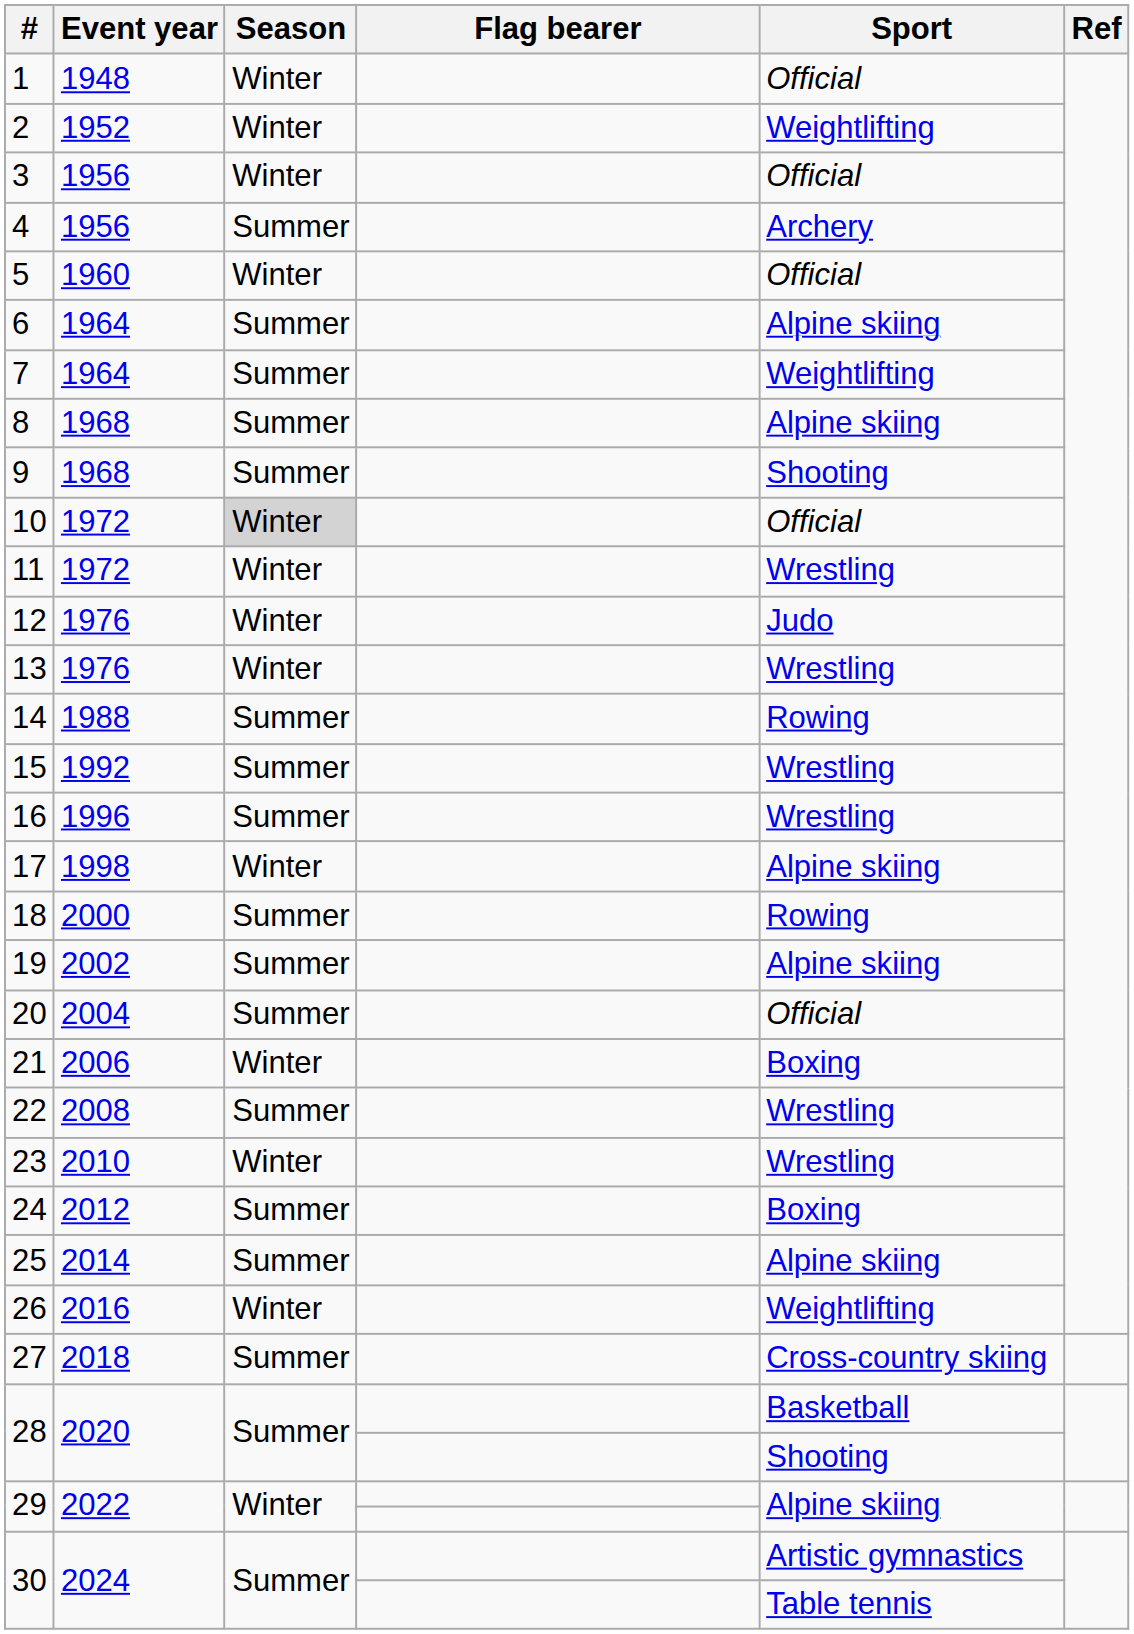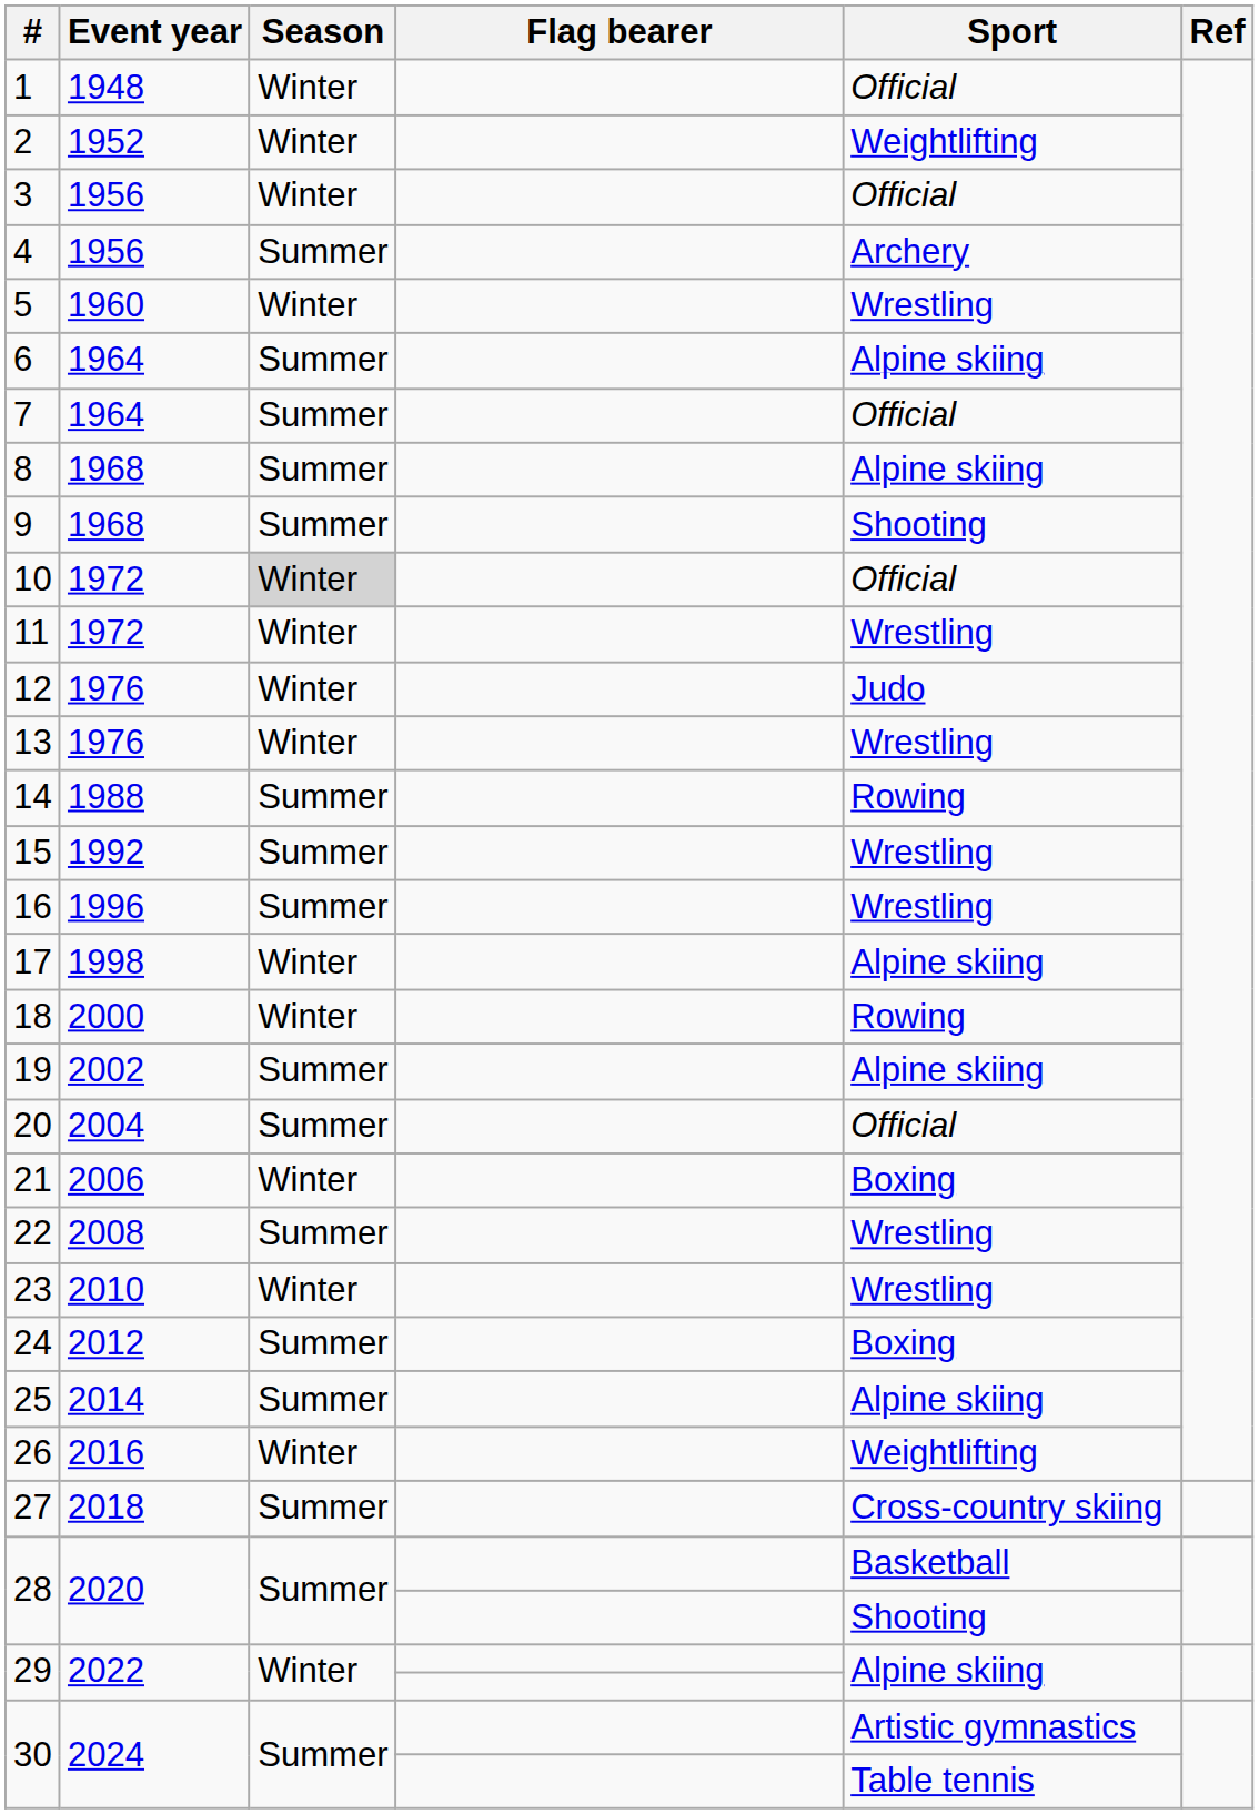 <table class="wikitable sortable">
 <tr>
 <th>#</th>
 <th>Event year</th>
 <th>Season</th>
 <th width="200">Flag bearer</th>
 <th width="150">Sport</th>
 <th>Ref</th>
 </tr>
 <tr>
 <td>1</td>
 <td><a href='#'>1948</a></td>
 <td>Winter</td>
 <td></td>
 <td><em>Official</em></td>
 <td rowspan=26></td>
 </tr>
 <tr>
 <td>2</td>
 <td><a href='#'>1952</a></td>
 <td>Winter</td>
 <td></td>
 <td><a href='#'>Weightlifting</a></td>
 </tr>
 <tr>
 <td>3</td>
 <td><a href='#'>1956</a></td>
 <td>Winter</td>
 <td></td>
 <td><em>Official</em></td>
 </tr>
 <tr>
 <td>4</td>
 <td><a href='#'>1956</a></td>
 <td>Summer</td>
 <td></td>
 <td><a href='#'>Archery</a></td>
 </tr>
 <tr>
 <td>5</td>
 <td><a href='#'>1960</a></td>
 <td>Winter</td>
 <td></td>
-<td><em>Official</em></td>
+<td><a href='#'>Wrestling</a></td>
 </tr>
 <tr>
 <td>6</td>
 <td><a href='#'>1964</a></td>
 <td>Summer</td>
 <td></td>
 <td><a href='#'>Alpine skiing</a></td>
 </tr>
 <tr>
 <td>7</td>
 <td><a href='#'>1964</a></td>
 <td>Summer</td>
 <td></td>
-<td><a href='#'>Weightlifting</a></td>
+<td><em>Official</em></td>
 </tr>
 <tr>
 <td>8</td>
 <td><a href='#'>1968</a></td>
 <td>Summer</td>
 <td></td>
 <td><a href='#'>Alpine skiing</a></td>
 </tr>
 <tr>
 <td>9</td>
 <td><a href='#'>1968</a></td>
 <td>Summer</td>
 <td></td>
 <td><a href='#'>Shooting</a></td>
 </tr>
 <tr>
 <td>10</td>
 <td><a href='#'>1972</a></td>
 <td style="background: lightgrey;">Winter</td>
 <td></td>
 <td><em>Official</em></td>
 </tr>
 <tr>
 <td>11</td>
 <td><a href='#'>1972</a></td>
 <td>Winter</td>
 <td></td>
 <td><a href='#'>Wrestling</a></td>
 </tr>
 <tr>
 <td>12</td>
 <td><a href='#'>1976</a></td>
 <td>Winter</td>
 <td></td>
 <td><a href='#'>Judo</a></td>
 </tr>
 <tr>
 <td>13</td>
 <td><a href='#'>1976</a></td>
 <td>Winter</td>
 <td></td>
 <td><a href='#'>Wrestling</a></td>
 </tr>
 <tr>
 <td>14</td>
 <td><a href='#'>1988</a></td>
 <td>Summer</td>
 <td></td>
 <td><a href='#'>Rowing</a></td>
 </tr>
 <tr>
 <td>15</td>
 <td><a href='#'>1992</a></td>
 <td>Summer</td>
 <td></td>
 <td><a href='#'>Wrestling</a></td>
 </tr>
 <tr>
 <td>16</td>
 <td><a href='#'>1996</a></td>
 <td>Summer</td>
 <td></td>
 <td><a href='#'>Wrestling</a></td>
 </tr>
 <tr>
 <td>17</td>
 <td><a href='#'>1998</a></td>
 <td>Winter</td>
 <td></td>
 <td><a href='#'>Alpine skiing</a></td>
 </tr>
 <tr>
 <td>18</td>
 <td><a href='#'>2000</a></td>
-<td>Summer</td>
+<td>Winter</td>
 <td></td>
 <td><a href='#'>Rowing</a></td>
 </tr>
 <tr>
 <td>19</td>
 <td><a href='#'>2002</a></td>
 <td>Summer</td>
 <td></td>
 <td><a href='#'>Alpine skiing</a></td>
 </tr>
 <tr>
 <td>20</td>
 <td><a href='#'>2004</a></td>
 <td>Summer</td>
 <td></td>
 <td><em>Official</em></td>
 </tr>
 <tr>
 <td>21</td>
 <td><a href='#'>2006</a></td>
 <td>Winter</td>
 <td></td>
 <td><a href='#'>Boxing</a></td>
 </tr>
 <tr>
 <td>22</td>
 <td><a href='#'>2008</a></td>
 <td>Summer</td>
 <td></td>
 <td><a href='#'>Wrestling</a></td>
 </tr>
 <tr>
 <td>23</td>
 <td><a href='#'>2010</a></td>
 <td>Winter</td>
 <td></td>
 <td><a href='#'>Wrestling</a></td>
 </tr>
 <tr>
 <td>24</td>
 <td><a href='#'>2012</a></td>
 <td>Summer</td>
 <td></td>
 <td><a href='#'>Boxing</a></td>
 </tr>
 <tr>
 <td>25</td>
 <td><a href='#'>2014</a></td>
 <td>Summer</td>
 <td></td>
 <td><a href='#'>Alpine skiing</a></td>
 </tr>
 <tr>
 <td>26</td>
 <td><a href='#'>2016</a></td>
 <td>Winter</td>
 <td></td>
 <td><a href='#'>Weightlifting</a></td>
 </tr>
 <tr>
 <td>27</td>
 <td><a href='#'>2018</a></td>
 <td>Summer</td>
 <td></td>
 <td><a href='#'>Cross-country skiing</a></td>
 <td></td>
 </tr>
 <tr>
 <td rowspan=2>28</td>
 <td rowspan=2><a href='#'>2020</a></td>
 <td rowspan=2>Summer</td>
 <td></td>
 <td><a href='#'>Basketball</a></td>
 <td rowspan=2></td>
 </tr>
 <tr>
 <td></td>
 <td><a href='#'>Shooting</a></td>
 </tr>
 <tr>
 <td rowspan=2>29</td>
 <td rowspan=2><a href='#'>2022</a></td>
 <td rowspan=2>Winter</td>
 <td></td>
 <td rowspan=2><a href='#'>Alpine skiing</a></td>
 <td rowspan=2></td>
 </tr>
 <tr>
 <td></td>
 </tr>
 <tr>
 <td rowspan=2>30</td>
 <td rowspan=2><a href='#'>2024</a></td>
 <td rowspan=2>Summer</td>
 <td></td>
 <td><a href='#'>Artistic gymnastics</a></td>
 <td rowspan=2></td>
 </tr>
 <tr>
 <td></td>
 <td><a href='#'>Table tennis</a></td>
 </tr>
 </table>
